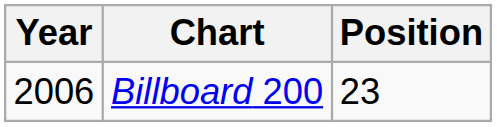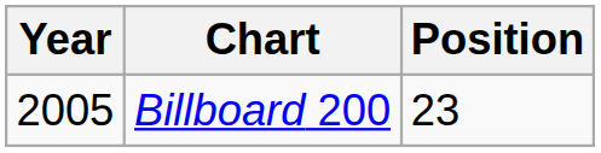 <table class="wikitable">
 <tr>
 <th align="left" valign="top">Year</th>
 <th align="left" valign="top">Chart</th>
 <th align="left" valign="top">Position</th>
 </tr>
 <tr>
-<td align="left" valign="top">2006</td>
+<td align="left" valign="top">2005</td>
 <td align="left" valign="top"><a href='#'><em>Billboard</em> 200</a></td>
 <td align="left" valign="top">23</td>
 </tr>
 </table>
